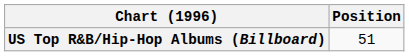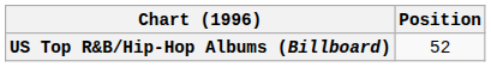 <table class="wikitable plainrowheaders" style="text-align:center">
 <tr>
 <th scope="col">Chart (1996)</th>
 <th scope="col">Position</th>
 </tr>
 <tr>
 <th scope="row">US Top R&B/Hip-Hop Albums (<em>Billboard</em>)</th>
-<td>51</td>
+<td>52</td>
 </tr>
 </table>
